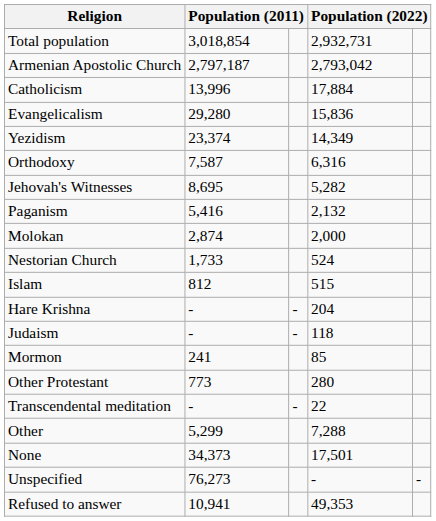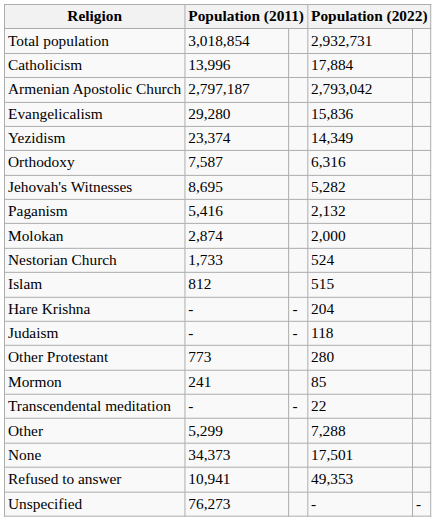 <table class="wikitable sortable">
 <tr>
 <th>Religion</th>
 <th colspan=2>Population (2011)</th>
 <th colspan=2>Population (2022)</th>
 </tr>
 <tr>
 <td>Total population</td>
 <td>3,018,854</td>
 <td></td>
 <td>2,932,731</td>
 <td></td>
 </tr>
 <tr>
+<td>Catholicism</td>
+<td>13,996</td>
+<td></td>
+<td>17,884</td>
+<td></td>
+</tr>
+<tr>
 <td>Armenian Apostolic Church</td>
 <td>2,797,187</td>
 <td></td>
 <td>2,793,042</td>
-<td></td>
-</tr>
-<tr>
-<td>Catholicism</td>
-<td>13,996</td>
-<td></td>
-<td>17,884</td>
 <td></td>
 </tr>
 <tr>
 <td>Evangelicalism</td>
 <td>29,280</td>
 <td></td>
 <td>15,836</td>
 <td></td>
 </tr>
 <tr>
 <td>Yezidism</td>
 <td>23,374</td>
 <td></td>
 <td>14,349</td>
 <td></td>
 </tr>
 <tr>
 <td>Orthodoxy</td>
 <td>7,587</td>
 <td></td>
 <td>6,316</td>
 <td></td>
 </tr>
 <tr>
 <td>Jehovah's Witnesses</td>
 <td>8,695</td>
 <td></td>
 <td>5,282</td>
 <td></td>
 </tr>
 <tr>
 <td>Paganism</td>
 <td>5,416</td>
 <td></td>
 <td>2,132</td>
 <td></td>
 </tr>
 <tr>
 <td>Molokan</td>
 <td>2,874</td>
 <td></td>
 <td>2,000</td>
 <td></td>
 </tr>
 <tr>
 <td>Nestorian Church</td>
 <td>1,733</td>
 <td></td>
 <td>524</td>
 <td></td>
 </tr>
 <tr>
 <td>Islam</td>
 <td>812</td>
 <td></td>
 <td>515</td>
 <td></td>
 </tr>
 <tr>
 <td>Hare Krishna</td>
 <td>-</td>
 <td>-</td>
 <td>204</td>
 <td></td>
 </tr>
 <tr>
 <td>Judaism</td>
 <td>-</td>
 <td>-</td>
 <td>118</td>
 <td></td>
 </tr>
 <tr>
+<td>Other Protestant</td>
+<td>773</td>
+<td></td>
+<td>280</td>
+<td></td>
+</tr>
+<tr>
 <td>Mormon</td>
 <td>241</td>
 <td></td>
 <td>85</td>
-<td></td>
-</tr>
-<tr>
-<td>Other Protestant</td>
-<td>773</td>
-<td></td>
-<td>280</td>
 <td></td>
 </tr>
 <tr>
 <td>Transcendental meditation</td>
 <td>-</td>
 <td>-</td>
 <td>22</td>
 <td></td>
 </tr>
 <tr>
 <td>Other</td>
 <td>5,299</td>
 <td></td>
 <td>7,288</td>
 <td></td>
 </tr>
 <tr>
 <td>None</td>
 <td>34,373</td>
 <td></td>
 <td>17,501</td>
 <td></td>
 </tr>
 <tr>
+<td>Refused to answer</td>
+<td>10,941</td>
+<td></td>
+<td>49,353</td>
+<td></td>
+</tr>
+<tr>
 <td>Unspecified</td>
 <td>76,273</td>
 <td></td>
 <td>-</td>
 <td>-</td>
 </tr>
-<tr>
-<td>Refused to answer</td>
-<td>10,941</td>
-<td></td>
-<td>49,353</td>
-<td></td>
-</tr>
 </table>
